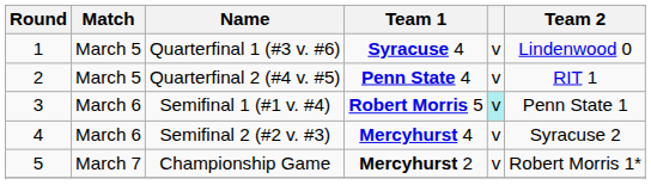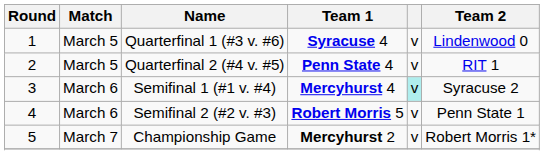 <table class=wikitable style="text-align:center">
 <tr>
 <th>Round</th>
 <th>Match</th>
 <th>Name</th>
 <th>Team 1</th>
 <th></th>
 <th>Team 2</th>
 </tr>
 <tr>
 <td>1</td>
 <td>March 5</td>
 <td>Quarterfinal 1 (#3 v. #6)</td>
 <td><strong><a href='#'>Syracuse</a></strong> 4</td>
 <td>v</td>
 <td><a href='#'>Lindenwood</a> 0</td>
 </tr>
 <tr>
 <td>2</td>
 <td>March 5</td>
 <td>Quarterfinal 2 (#4 v. #5)</td>
 <td><strong><a href='#'>Penn State</a></strong> 4</td>
 <td>v</td>
 <td><a href='#'>RIT</a> 1</td>
 </tr>
 <tr>
 <td>3</td>
 <td>March 6</td>
 <td>Semifinal 1 (#1 v. #4)</td>
-<td><strong><a href='#'>Robert Morris</a></strong> 5</td>
+<td><strong><a href='#'>Mercyhurst</a></strong> 4</td>
 <td style="background: paleturquoise;">v</td>
-<td>Penn State 1</td>
+<td>Syracuse 2</td>
 </tr>
 <tr>
 <td>4</td>
 <td>March 6</td>
 <td>Semifinal 2 (#2 v. #3)</td>
-<td><strong><a href='#'>Mercyhurst</a></strong> 4</td>
+<td><strong><a href='#'>Robert Morris</a></strong> 5</td>
 <td>v</td>
-<td>Syracuse 2</td>
+<td>Penn State 1</td>
 </tr>
 <tr>
 <td>5</td>
 <td>March 7</td>
 <td>Championship Game</td>
 <td><strong>Mercyhurst</strong> 2</td>
 <td>v</td>
 <td>Robert Morris 1*</td>
 </tr>
 <tr>
 </tr>
 <tr>
 </tr>
 </table>
